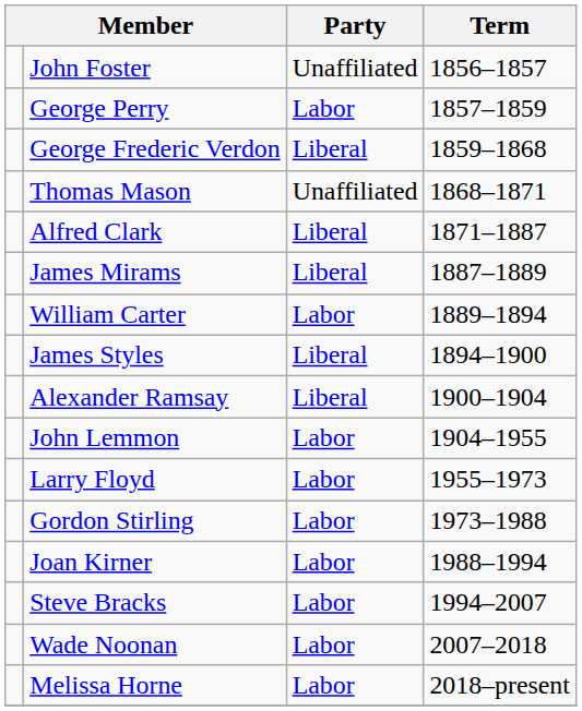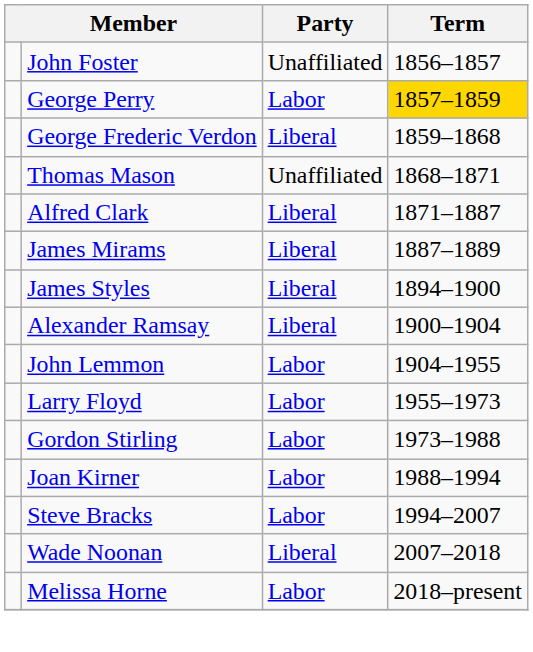 <table class="wikitable">
 <tr>
 <th colspan="2">Member</th>
 <th>Party</th>
 <th>Term</th>
 </tr>
 <tr>
 <td> </td>
 <td><a href='#'>John Foster</a></td>
 <td>Unaffiliated</td>
 <td>1856–1857</td>
 </tr>
 <tr>
 <td> </td>
 <td><a href='#'>George Perry</a></td>
 <td><a href='#'>Labor</a></td>
-<td>1857–1859</td>
+<td style="background: gold;">1857–1859</td>
 </tr>
 <tr>
 <td> </td>
 <td><a href='#'>George Frederic Verdon</a></td>
 <td><a href='#'>Liberal</a></td>
 <td>1859–1868</td>
 </tr>
 <tr>
 <td> </td>
 <td><a href='#'>Thomas Mason</a></td>
 <td>Unaffiliated</td>
 <td>1868–1871</td>
 </tr>
 <tr>
 <td> </td>
 <td><a href='#'>Alfred Clark</a></td>
 <td><a href='#'>Liberal</a></td>
 <td>1871–1887</td>
 </tr>
 <tr>
 <td> </td>
 <td><a href='#'>James Mirams</a></td>
 <td><a href='#'>Liberal</a></td>
 <td>1887–1889</td>
-</tr>
-<tr>
-<td> </td>
-<td><a href='#'>William Carter</a></td>
-<td><a href='#'>Labor</a></td>
-<td>1889–1894</td>
 </tr>
 <tr>
 <td> </td>
 <td><a href='#'>James Styles</a></td>
 <td><a href='#'>Liberal</a></td>
 <td>1894–1900</td>
 </tr>
 <tr>
 <td> </td>
 <td><a href='#'>Alexander Ramsay</a></td>
 <td><a href='#'>Liberal</a></td>
 <td>1900–1904</td>
 </tr>
 <tr>
 <td> </td>
 <td><a href='#'>John Lemmon</a></td>
 <td><a href='#'>Labor</a></td>
 <td>1904–1955</td>
 </tr>
 <tr>
 <td> </td>
 <td><a href='#'>Larry Floyd</a></td>
 <td><a href='#'>Labor</a></td>
 <td>1955–1973</td>
 </tr>
 <tr>
 <td> </td>
 <td><a href='#'>Gordon Stirling</a></td>
 <td><a href='#'>Labor</a></td>
 <td>1973–1988</td>
 </tr>
 <tr>
 <td> </td>
 <td><a href='#'>Joan Kirner</a></td>
 <td><a href='#'>Labor</a></td>
 <td>1988–1994</td>
 </tr>
 <tr>
 <td> </td>
 <td><a href='#'>Steve Bracks</a></td>
 <td><a href='#'>Labor</a></td>
 <td>1994–2007</td>
 </tr>
 <tr>
 <td> </td>
 <td><a href='#'>Wade Noonan</a></td>
-<td><a href='#'>Labor</a></td>
+<td><a href='#'>Liberal</a></td>
 <td>2007–2018</td>
 </tr>
 <tr>
 <td> </td>
 <td><a href='#'>Melissa Horne</a></td>
 <td><a href='#'>Labor</a></td>
 <td>2018–present</td>
 </tr>
 <tr>
 </tr>
 </table>
